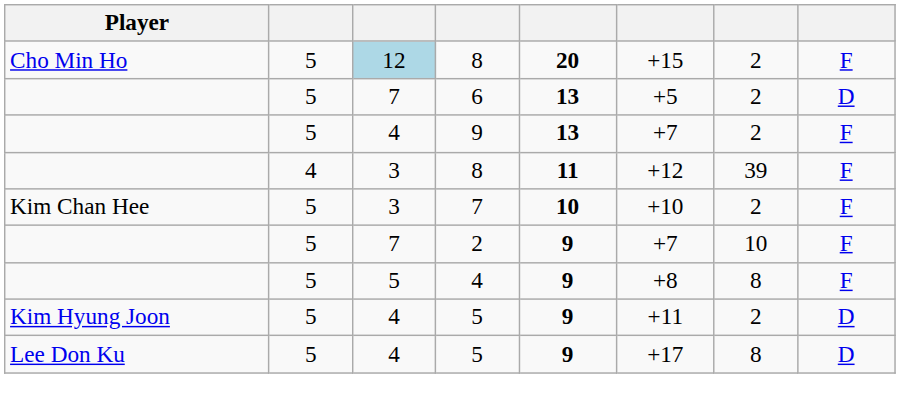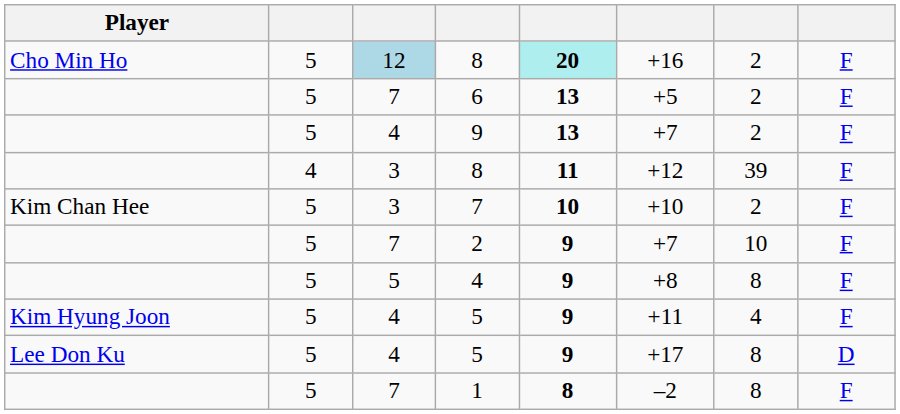 <table class="wikitable sortable" style="text-align:center;">
 <tr>
 <th width="175px">Player</th>
 <th width="50px"></th>
 <th width="50px"></th>
 <th width="50px"></th>
 <th width="60px"></th>
 <th width="60px"></th>
 <th width="50px"></th>
 <th width="60px"></th>
 </tr>
 <tr>
 <td align="left"> <a href='#'>Cho Min Ho</a></td>
 <td>5</td>
 <td style="background: lightblue;">12</td>
 <td>8</td>
-<td><strong>20</strong></td>
-<td>+15</td>
+<td style="background: paleturquoise;"><strong>20</strong></td>
+<td>+16</td>
 <td>2</td>
 <td><a href='#'>F</a></td>
 </tr>
 <tr>
 <td align="left"> </td>
 <td>5</td>
 <td>7</td>
 <td>6</td>
 <td><strong>13</strong></td>
 <td>+5</td>
 <td>2</td>
-<td><a href='#'>D</a></td>
+<td><a href='#'>F</a></td>
 </tr>
 <tr>
 <td align="left"> </td>
 <td>5</td>
 <td>4</td>
 <td>9</td>
 <td><strong>13</strong></td>
 <td>+7</td>
 <td>2</td>
 <td><a href='#'>F</a></td>
 </tr>
 <tr>
 <td align="left"> </td>
 <td>4</td>
 <td>3</td>
 <td>8</td>
 <td><strong>11</strong></td>
 <td>+12</td>
 <td>39</td>
 <td><a href='#'>F</a></td>
 </tr>
 <tr>
 <td align="left"> Kim Chan Hee</td>
 <td>5</td>
 <td>3</td>
 <td>7</td>
 <td><strong>10</strong></td>
 <td>+10</td>
 <td>2</td>
 <td><a href='#'>F</a></td>
 </tr>
 <tr>
 <td align="left"> </td>
 <td>5</td>
 <td>7</td>
 <td>2</td>
 <td><strong>9</strong></td>
 <td>+7</td>
 <td>10</td>
 <td><a href='#'>F</a></td>
 </tr>
 <tr>
 <td align="left"> </td>
 <td>5</td>
 <td>5</td>
 <td>4</td>
 <td><strong>9</strong></td>
 <td>+8</td>
 <td>8</td>
 <td><a href='#'>F</a></td>
 </tr>
 <tr>
 <td align="left"> <a href='#'>Kim Hyung Joon</a></td>
 <td>5</td>
 <td>4</td>
 <td>5</td>
 <td><strong>9</strong></td>
 <td>+11</td>
-<td>2</td>
-<td><a href='#'>D</a></td>
+<td>4</td>
+<td><a href='#'>F</a></td>
 </tr>
 <tr>
 <td align="left"> <a href='#'>Lee Don Ku</a></td>
 <td>5</td>
 <td>4</td>
 <td>5</td>
 <td><strong>9</strong></td>
 <td>+17</td>
 <td>8</td>
 <td><a href='#'>D</a></td>
 </tr>
+<tr>
+<td align="left"> </td>
+<td>5</td>
+<td>7</td>
+<td>1</td>
+<td><strong>8</strong></td>
+<td>–2</td>
+<td>8</td>
+<td><a href='#'>F</a></td>
+</tr>
 </table>
